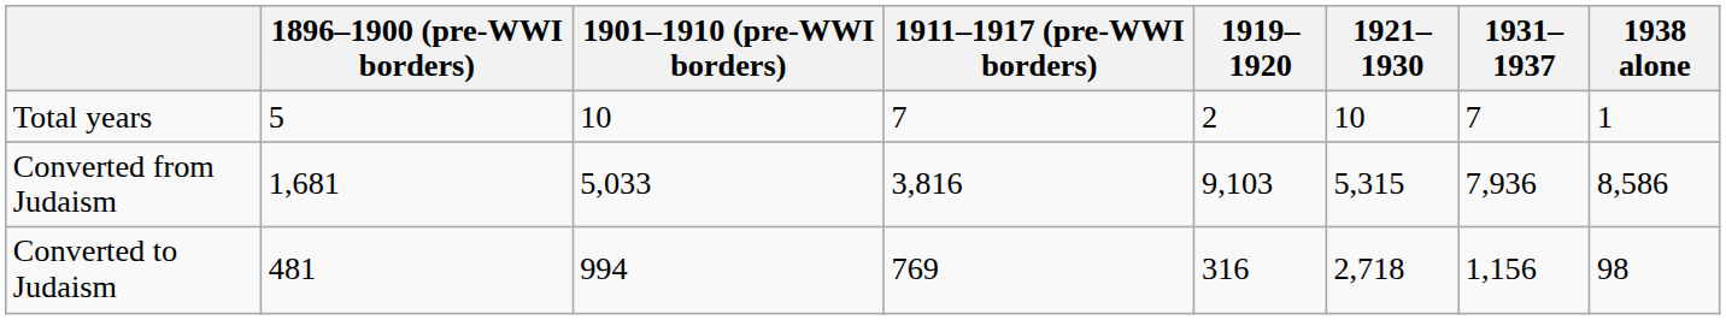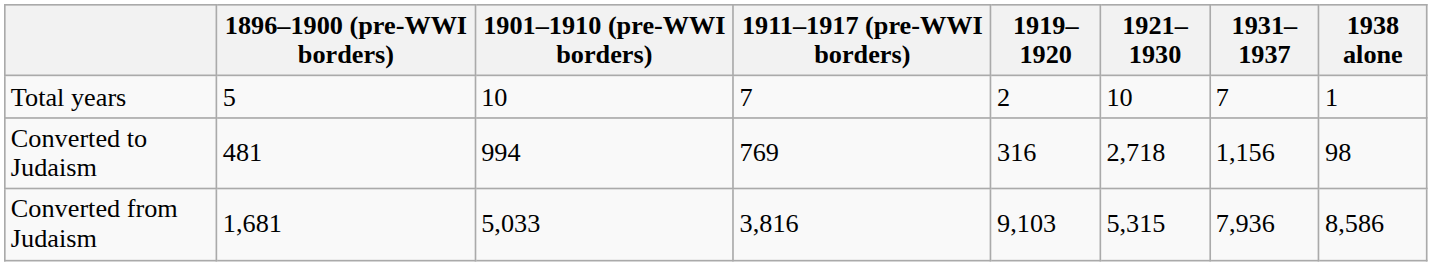 <table class="wikitable">
 <tr>
 <th></th>
 <th>1896–1900 (pre-WWI borders)</th>
 <th>1901–1910 (pre-WWI borders)</th>
 <th>1911–1917 (pre-WWI borders)</th>
 <th>1919–1920</th>
 <th>1921–1930</th>
 <th>1931–1937</th>
 <th>1938 alone</th>
 </tr>
 <tr>
 <td>Total years</td>
 <td>5</td>
 <td>10</td>
 <td>7</td>
 <td>2</td>
 <td>10</td>
 <td>7</td>
 <td>1</td>
 </tr>
 <tr>
+<td>Converted to Judaism</td>
+<td>481</td>
+<td>994</td>
+<td>769</td>
+<td>316</td>
+<td>2,718</td>
+<td>1,156</td>
+<td>98</td>
+</tr>
+<tr>
 <td>Converted from Judaism</td>
 <td>1,681</td>
 <td>5,033</td>
 <td>3,816</td>
 <td>9,103</td>
 <td>5,315</td>
 <td>7,936</td>
 <td>8,586</td>
 </tr>
-<tr>
-<td>Converted to Judaism</td>
-<td>481</td>
-<td>994</td>
-<td>769</td>
-<td>316</td>
-<td>2,718</td>
-<td>1,156</td>
-<td>98</td>
-</tr>
 </table>
